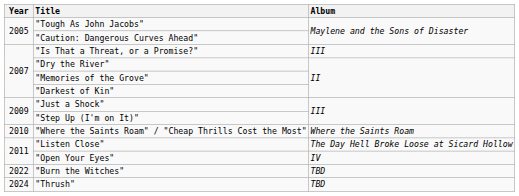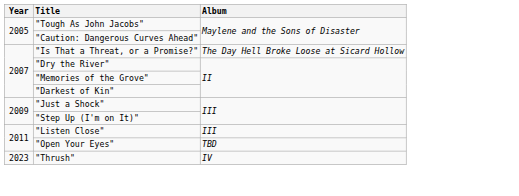 <table class="wikitable">
 <tr>
 <th style="vertical-align:top; text-align:center; width:40px;">Year</th>
 <th style="text-align:left; vertical-align:top;">Title</th>
 <th style="text-align:left; vertical-align:top;">Album</th>
 </tr>
 <tr>
 <td style="text-align:center;" rowspan="2">2005</td>
 <td style="text-align:left; vertical-align:top;">"Tough As John Jacobs"</td>
 <td style="text-align:left;" rowspan="2"><em>Maylene and the Sons of Disaster</em></td>
 </tr>
 <tr>
 <td style="text-align:left; vertical-align:top;">"Caution: Dangerous Curves Ahead"</td>
 </tr>
 <tr>
 <td style="text-align:center;" rowspan="4">2007</td>
 <td style="text-align:left; vertical-align:top;">"Is That a Threat, or a Promise?"</td>
-<td style="text-align:left;"><em>III</em></td>
+<td style="text-align:left;"><em>The Day Hell Broke Loose at Sicard Hollow</em></td>
 </tr>
 <tr>
 <td style="text-align:left; vertical-align:top;">"Dry the River"</td>
 <td style="text-align:left;" rowspan="3"><em>II</em></td>
 </tr>
 <tr>
 <td style="text-align:left; vertical-align:top;">"Memories of the Grove"</td>
 </tr>
 <tr>
 <td style="text-align:left; vertical-align:top;">"Darkest of Kin"</td>
 </tr>
 <tr>
 <td style="text-align:center;" rowspan="2">2009</td>
 <td style="text-align:left; vertical-align:top;">"Just a Shock"</td>
 <td style="text-align:left;" rowspan="2"><em>III</em></td>
 </tr>
 <tr>
 <td style="text-align:left; vertical-align:top;">"Step Up (I'm on It)"</td>
 </tr>
 <tr>
-<td style="text-align:center;">2010</td>
-<td style="text-align:left; vertical-align:top;">"Where the Saints Roam" / "Cheap Thrills Cost the Most"</td>
-<td style="text-align:left;"><em>Where the Saints Roam</em></td>
-</tr>
-<tr>
 <td style="text-align:center;" rowspan="2">2011</td>
 <td style="text-align:left; vertical-align:top;">"Listen Close"</td>
-<td style="text-align:left;"><em>The Day Hell Broke Loose at Sicard Hollow</em></td>
+<td style="text-align:left;"><em>III</em></td>
 </tr>
 <tr>
 <td style="text-align:left; vertical-align:top;">"Open Your Eyes"</td>
+<td><em>TBD</em></td>
+</tr>
+<tr>
+<td style="text-align:center;">2023</td>
+<td>"Thrush"</td>
 <td style="text-align:left;"><em>IV</em></td>
 </tr>
-<tr>
-<td style="text-align:center;">2022</td>
-<td style="text-align:left; vertical-align:top;">"Burn the Witches"</td>
-<td style="text-align:left;"><em>TBD</em></td>
-</tr>
-<tr>
-<td style="text-align:center;">2024</td>
-<td>"Thrush"</td>
-<td><em>TBD</em></td>
-</tr>
 </table>
